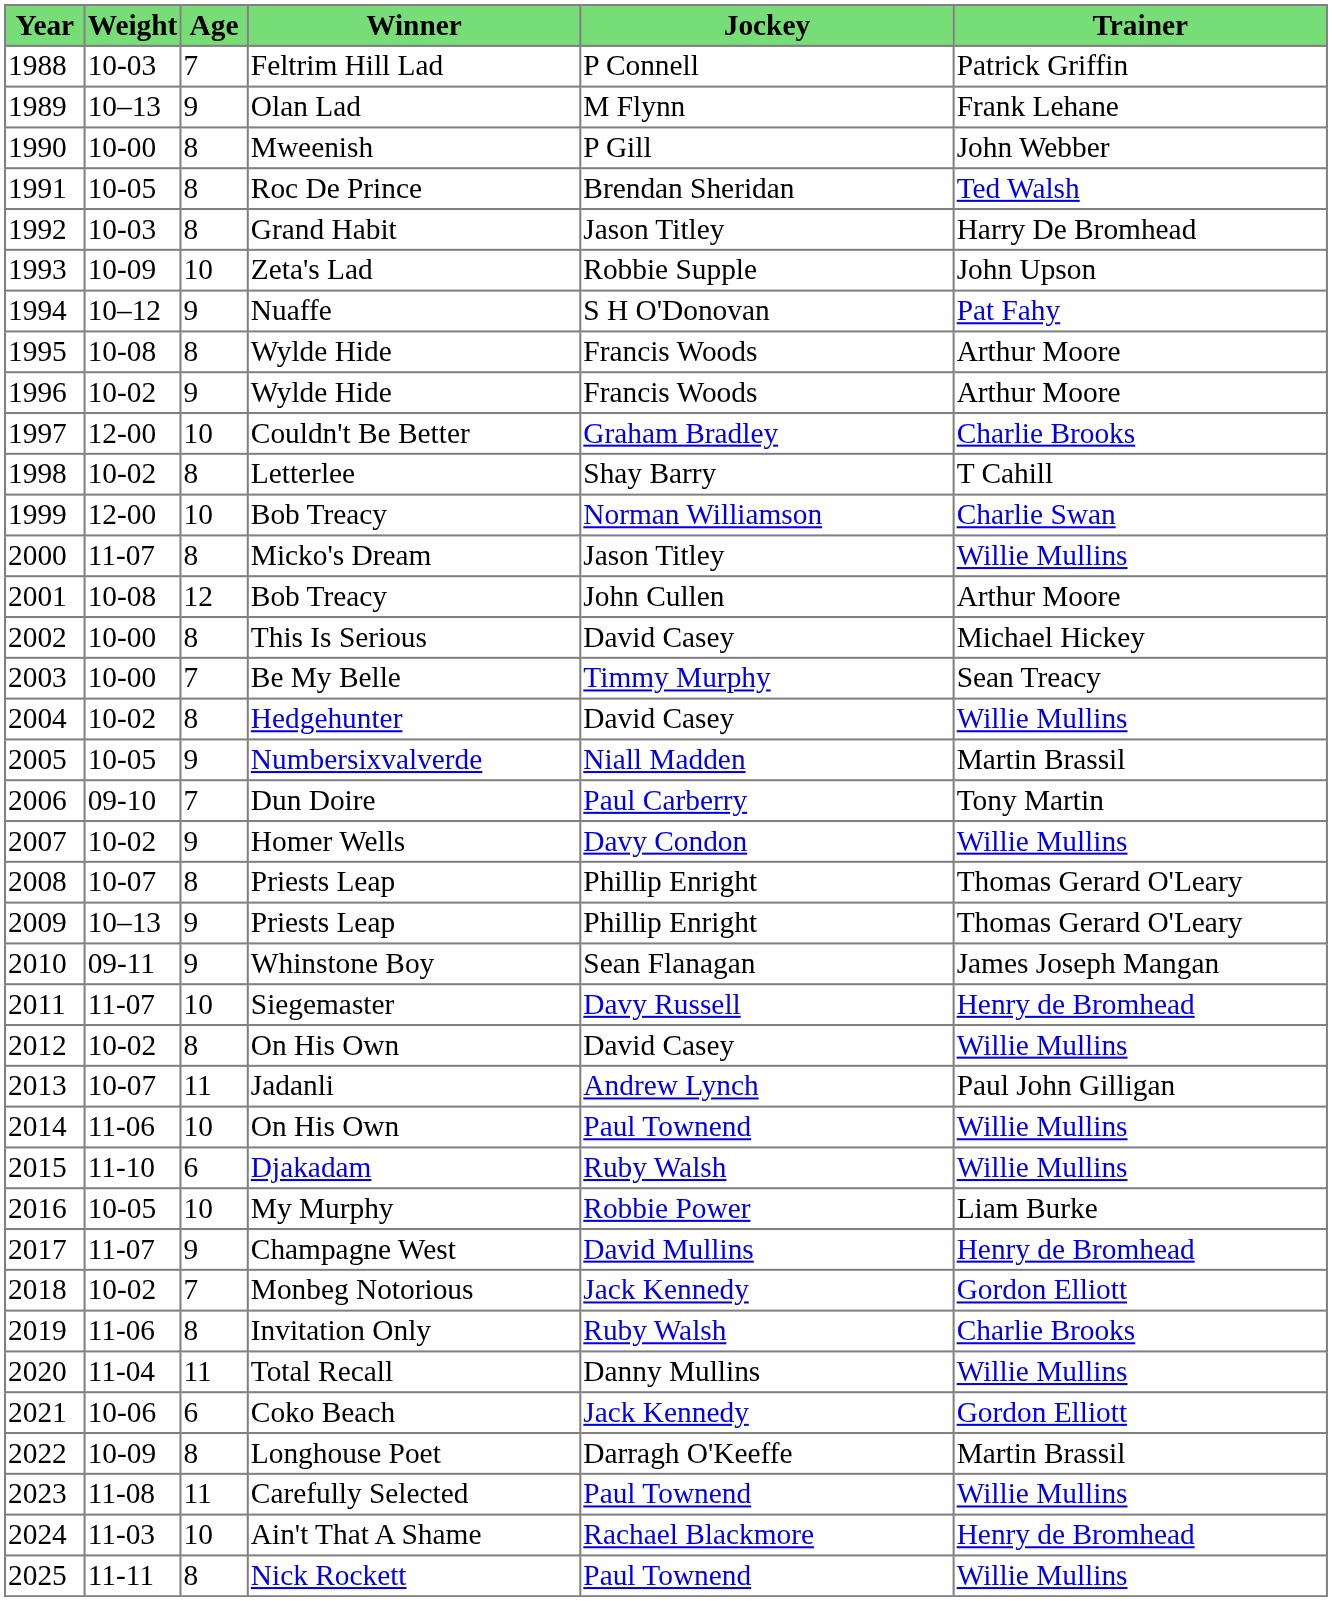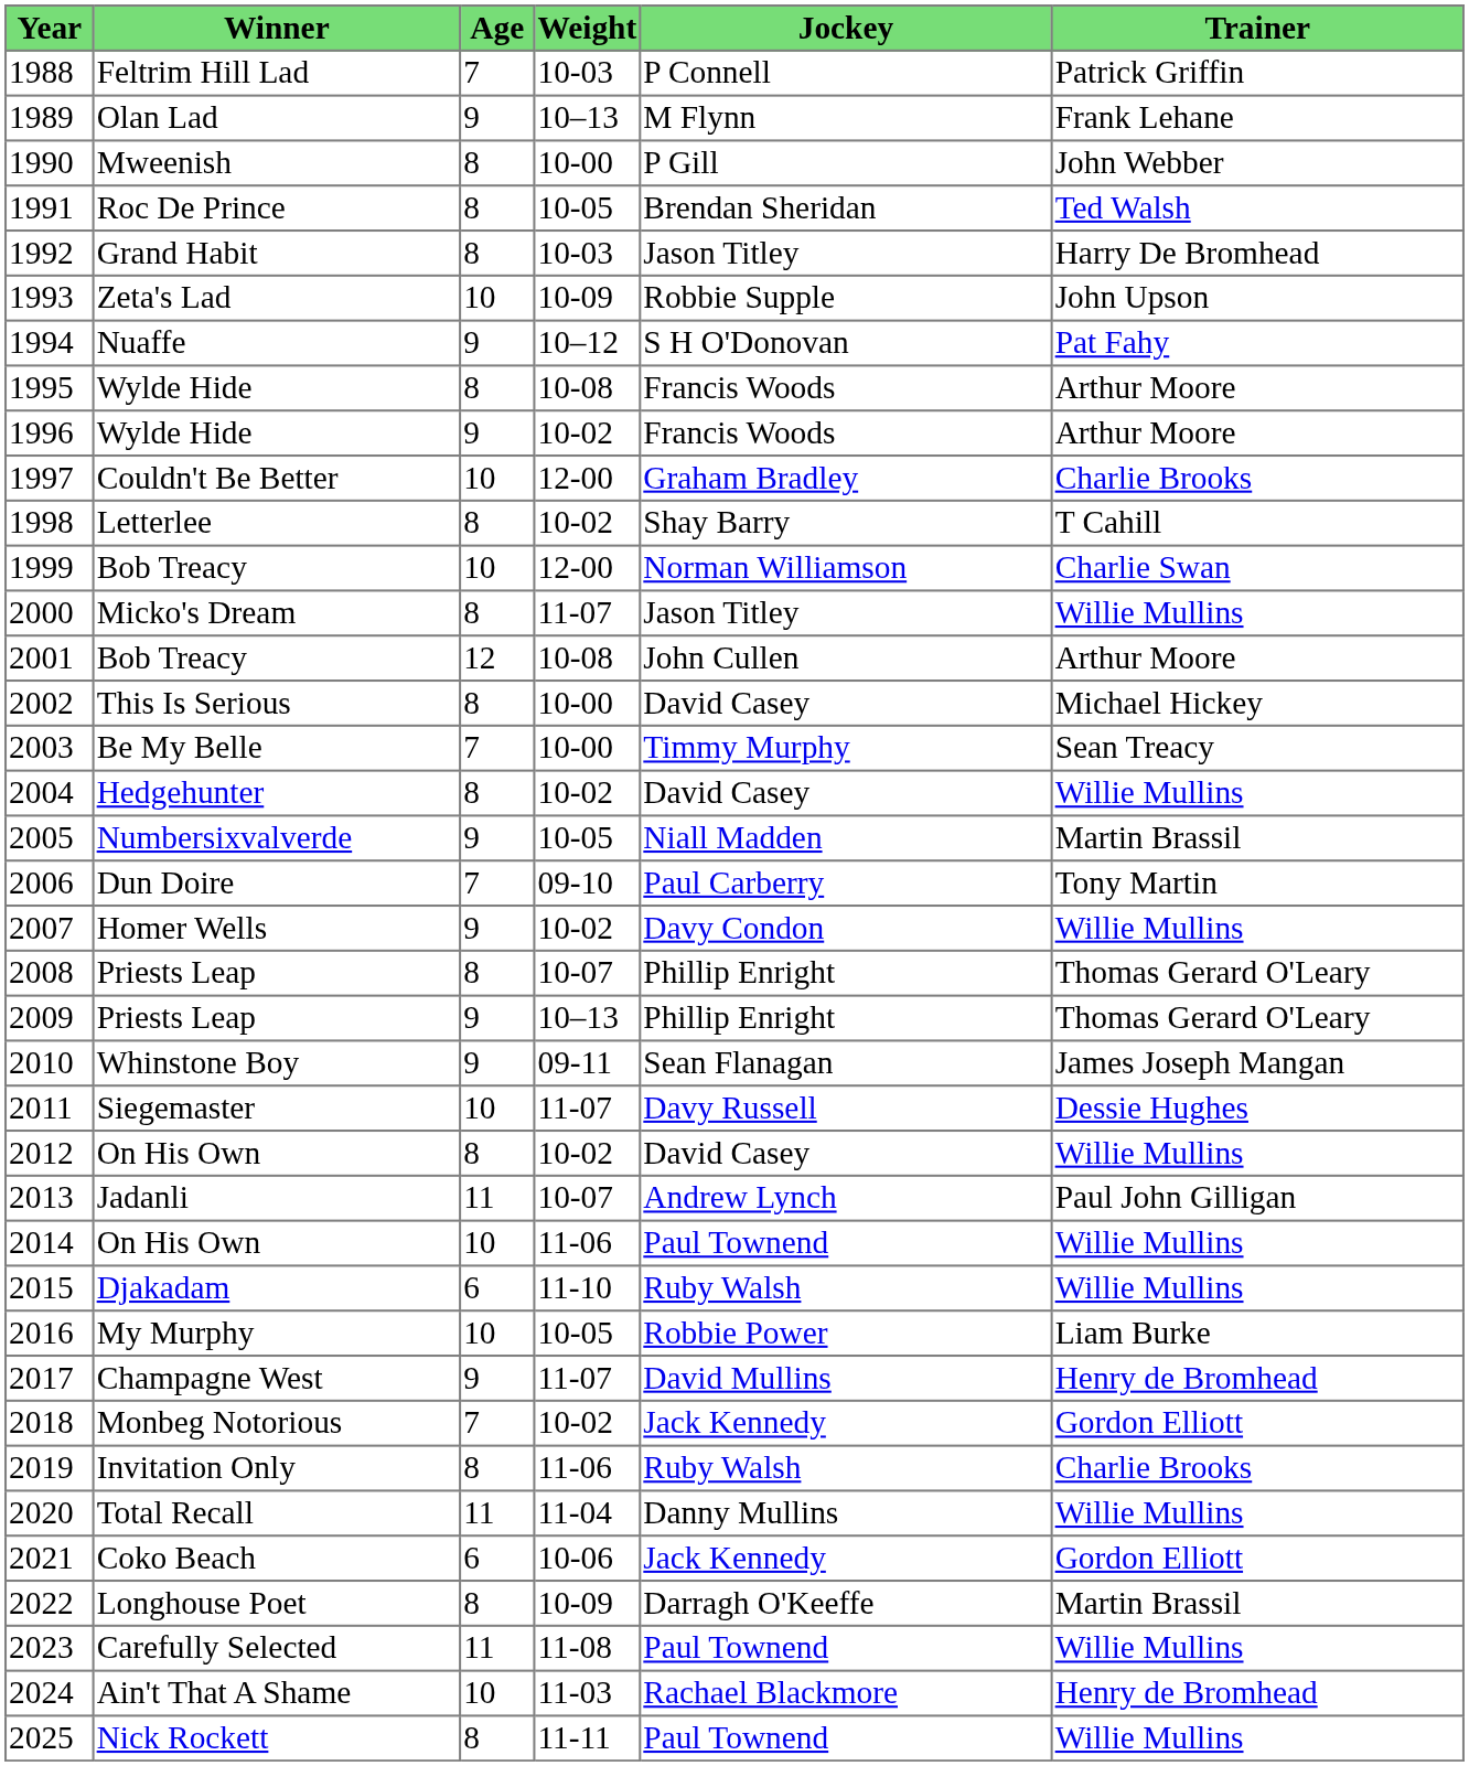 <table class = "sortable" | border="1" style="border-collapse: collapse; font-size:90%">
 <tr bgcolor="#77dd77" align="center">
 <th style="width:36px"><strong>Year</strong></th>
+<th style="width:160px"><strong>Winner</strong></th>
+<th style="width:30px"><strong>Age</strong></th>
 <th style="width:40px"><strong>Weight</strong></th>
-<th style="width:30px"><strong>Age</strong></th>
-<th style="width:160px"><strong>Winner</strong></th>
 <th style="width:180px"><strong>Jockey</strong></th>
 <th style="width:180px"><strong>Trainer</strong></th>
 </tr>
 <tr>
 <td>1988</td>
+<td>Feltrim Hill Lad</td>
+<td>7</td>
 <td>10-03</td>
-<td>7</td>
-<td>Feltrim Hill Lad</td>
 <td>P Connell</td>
 <td>Patrick Griffin</td>
 </tr>
 <tr>
 <td>1989</td>
+<td>Olan Lad</td>
+<td>9</td>
 <td>10–13</td>
-<td>9</td>
-<td>Olan Lad</td>
 <td>M Flynn</td>
 <td>Frank Lehane</td>
 </tr>
 <tr>
 <td>1990</td>
+<td>Mweenish</td>
+<td>8</td>
 <td>10-00</td>
-<td>8</td>
-<td>Mweenish</td>
 <td>P Gill</td>
 <td>John Webber</td>
 </tr>
 <tr>
 <td>1991</td>
+<td>Roc De Prince</td>
+<td>8</td>
 <td>10-05</td>
-<td>8</td>
-<td>Roc De Prince</td>
 <td>Brendan Sheridan</td>
 <td><a href='#'>Ted Walsh</a></td>
 </tr>
 <tr>
 <td>1992</td>
+<td>Grand Habit</td>
+<td>8</td>
 <td>10-03</td>
-<td>8</td>
-<td>Grand Habit</td>
 <td>Jason Titley</td>
 <td>Harry De Bromhead</td>
 </tr>
 <tr>
 <td>1993</td>
+<td>Zeta's Lad</td>
+<td>10</td>
 <td>10-09</td>
-<td>10</td>
-<td>Zeta's Lad</td>
 <td>Robbie Supple</td>
 <td>John Upson</td>
 </tr>
 <tr>
 <td>1994</td>
+<td>Nuaffe</td>
+<td>9</td>
 <td>10–12</td>
-<td>9</td>
-<td>Nuaffe</td>
 <td>S H O'Donovan</td>
 <td><a href='#'>Pat Fahy</a></td>
 </tr>
 <tr>
 <td>1995</td>
+<td>Wylde Hide</td>
+<td>8</td>
 <td>10-08</td>
-<td>8</td>
-<td>Wylde Hide</td>
 <td>Francis Woods</td>
 <td>Arthur Moore</td>
 </tr>
 <tr>
 <td>1996</td>
+<td>Wylde Hide</td>
+<td>9</td>
 <td>10-02</td>
-<td>9</td>
-<td>Wylde Hide</td>
 <td>Francis Woods</td>
 <td>Arthur Moore</td>
 </tr>
 <tr>
 <td>1997</td>
+<td>Couldn't Be Better</td>
+<td>10</td>
 <td>12-00</td>
-<td>10</td>
-<td>Couldn't Be Better</td>
 <td><a href='#'>Graham Bradley</a></td>
 <td><a href='#'>Charlie Brooks</a></td>
 </tr>
 <tr>
 <td>1998</td>
+<td>Letterlee</td>
+<td>8</td>
 <td>10-02</td>
-<td>8</td>
-<td>Letterlee</td>
 <td>Shay Barry</td>
 <td>T Cahill</td>
 </tr>
 <tr>
 <td>1999</td>
+<td>Bob Treacy</td>
+<td>10</td>
 <td>12-00</td>
-<td>10</td>
-<td>Bob Treacy</td>
 <td><a href='#'>Norman Williamson</a></td>
 <td><a href='#'>Charlie Swan</a></td>
 </tr>
 <tr>
 <td>2000</td>
+<td>Micko's Dream</td>
+<td>8</td>
 <td>11-07</td>
-<td>8</td>
-<td>Micko's Dream</td>
 <td>Jason Titley</td>
 <td><a href='#'>Willie Mullins</a></td>
 </tr>
 <tr>
 <td>2001</td>
+<td>Bob Treacy</td>
+<td>12</td>
 <td>10-08</td>
-<td>12</td>
-<td>Bob Treacy</td>
 <td>John Cullen</td>
 <td>Arthur Moore</td>
 </tr>
 <tr>
 <td>2002</td>
+<td>This Is Serious</td>
+<td>8</td>
 <td>10-00</td>
-<td>8</td>
-<td>This Is Serious</td>
 <td>David Casey</td>
 <td>Michael Hickey</td>
 </tr>
 <tr>
 <td>2003</td>
+<td>Be My Belle</td>
+<td>7</td>
 <td>10-00</td>
-<td>7</td>
-<td>Be My Belle</td>
 <td><a href='#'>Timmy Murphy</a></td>
 <td>Sean Treacy</td>
 </tr>
 <tr>
 <td>2004</td>
+<td><a href='#'>Hedgehunter</a></td>
+<td>8</td>
 <td>10-02</td>
-<td>8</td>
-<td><a href='#'>Hedgehunter</a></td>
 <td>David Casey</td>
 <td><a href='#'>Willie Mullins</a></td>
 </tr>
 <tr>
 <td>2005</td>
+<td><a href='#'>Numbersixvalverde</a></td>
+<td>9</td>
 <td>10-05</td>
-<td>9</td>
-<td><a href='#'>Numbersixvalverde</a></td>
 <td><a href='#'>Niall Madden</a></td>
 <td>Martin Brassil</td>
 </tr>
 <tr>
 <td>2006</td>
+<td>Dun Doire</td>
+<td>7</td>
 <td>09-10</td>
-<td>7</td>
-<td>Dun Doire</td>
 <td><a href='#'>Paul Carberry</a></td>
 <td>Tony Martin</td>
 </tr>
 <tr>
 <td>2007</td>
+<td>Homer Wells</td>
+<td>9</td>
 <td>10-02</td>
-<td>9</td>
-<td>Homer Wells</td>
 <td><a href='#'>Davy Condon</a></td>
 <td><a href='#'>Willie Mullins</a></td>
 </tr>
 <tr>
 <td>2008</td>
+<td>Priests Leap</td>
+<td>8</td>
 <td>10-07</td>
-<td>8</td>
-<td>Priests Leap</td>
 <td>Phillip Enright</td>
 <td>Thomas Gerard O'Leary</td>
 </tr>
 <tr>
 <td>2009</td>
+<td>Priests Leap</td>
+<td>9</td>
 <td>10–13</td>
-<td>9</td>
-<td>Priests Leap</td>
 <td>Phillip Enright</td>
 <td>Thomas Gerard O'Leary</td>
 </tr>
 <tr>
 <td>2010</td>
+<td>Whinstone Boy</td>
+<td>9</td>
 <td>09-11</td>
-<td>9</td>
-<td>Whinstone Boy</td>
 <td>Sean Flanagan</td>
 <td>James Joseph Mangan</td>
 </tr>
 <tr>
 <td>2011</td>
+<td>Siegemaster</td>
+<td>10</td>
 <td>11-07</td>
-<td>10</td>
-<td>Siegemaster</td>
 <td><a href='#'>Davy Russell</a></td>
-<td><a href='#'>Henry de Bromhead</a></td>
+<td><a href='#'>Dessie Hughes</a></td>
 </tr>
 <tr>
 <td>2012</td>
+<td>On His Own</td>
+<td>8</td>
 <td>10-02</td>
-<td>8</td>
-<td>On His Own</td>
 <td>David Casey</td>
 <td><a href='#'>Willie Mullins</a></td>
 </tr>
 <tr>
 <td>2013</td>
+<td>Jadanli</td>
+<td>11</td>
 <td>10-07</td>
-<td>11</td>
-<td>Jadanli</td>
 <td><a href='#'>Andrew Lynch</a></td>
 <td>Paul John Gilligan</td>
 </tr>
 <tr>
 <td>2014</td>
+<td>On His Own</td>
+<td>10</td>
 <td>11-06</td>
-<td>10</td>
-<td>On His Own</td>
 <td><a href='#'>Paul Townend</a></td>
 <td><a href='#'>Willie Mullins</a></td>
 </tr>
 <tr>
 <td>2015</td>
+<td><a href='#'>Djakadam</a></td>
+<td>6</td>
 <td>11-10</td>
-<td>6</td>
-<td><a href='#'>Djakadam</a></td>
 <td><a href='#'>Ruby Walsh</a></td>
 <td><a href='#'>Willie Mullins</a></td>
 </tr>
 <tr>
 <td>2016</td>
+<td>My Murphy</td>
+<td>10</td>
 <td>10-05</td>
-<td>10</td>
-<td>My Murphy</td>
 <td><a href='#'>Robbie Power</a></td>
 <td>Liam Burke</td>
 </tr>
 <tr>
 <td>2017</td>
+<td>Champagne West</td>
+<td>9</td>
 <td>11-07</td>
-<td>9</td>
-<td>Champagne West</td>
 <td><a href='#'>David Mullins</a></td>
 <td><a href='#'>Henry de Bromhead</a></td>
 </tr>
 <tr>
 <td>2018</td>
+<td>Monbeg Notorious</td>
+<td>7</td>
 <td>10-02</td>
-<td>7</td>
-<td>Monbeg Notorious</td>
 <td><a href='#'>Jack Kennedy</a></td>
 <td><a href='#'>Gordon Elliott</a></td>
 </tr>
 <tr>
 <td>2019</td>
+<td>Invitation Only</td>
+<td>8</td>
 <td>11-06</td>
-<td>8</td>
-<td>Invitation Only</td>
 <td><a href='#'>Ruby Walsh</a></td>
 <td><a href='#'>Charlie Brooks</a></td>
 </tr>
 <tr>
 <td>2020</td>
+<td>Total Recall</td>
+<td>11</td>
 <td>11-04</td>
-<td>11</td>
-<td>Total Recall</td>
 <td>Danny Mullins</td>
 <td><a href='#'>Willie Mullins</a></td>
 </tr>
 <tr>
 <td>2021</td>
+<td>Coko Beach</td>
+<td>6</td>
 <td>10-06</td>
-<td>6</td>
-<td>Coko Beach</td>
 <td><a href='#'>Jack Kennedy</a></td>
 <td><a href='#'>Gordon Elliott</a></td>
 </tr>
 <tr>
 <td>2022</td>
+<td>Longhouse Poet</td>
+<td>8</td>
 <td>10-09</td>
-<td>8</td>
-<td>Longhouse Poet</td>
 <td>Darragh O'Keeffe</td>
 <td>Martin Brassil</td>
 </tr>
 <tr>
 <td>2023</td>
+<td>Carefully Selected</td>
+<td>11</td>
 <td>11-08</td>
-<td>11</td>
-<td>Carefully Selected</td>
 <td><a href='#'>Paul Townend</a></td>
 <td><a href='#'>Willie Mullins</a></td>
 </tr>
 <tr>
 <td>2024</td>
+<td>Ain't That A Shame</td>
+<td>10</td>
 <td>11-03</td>
-<td>10</td>
-<td>Ain't That A Shame</td>
 <td><a href='#'>Rachael Blackmore</a></td>
 <td><a href='#'>Henry de Bromhead</a></td>
 </tr>
 <tr>
 <td>2025</td>
+<td><a href='#'>Nick Rockett</a></td>
+<td>8</td>
 <td>11-11</td>
-<td>8</td>
-<td><a href='#'>Nick Rockett</a></td>
 <td><a href='#'>Paul Townend</a></td>
 <td><a href='#'>Willie Mullins</a></td>
 </tr>
 </table>
